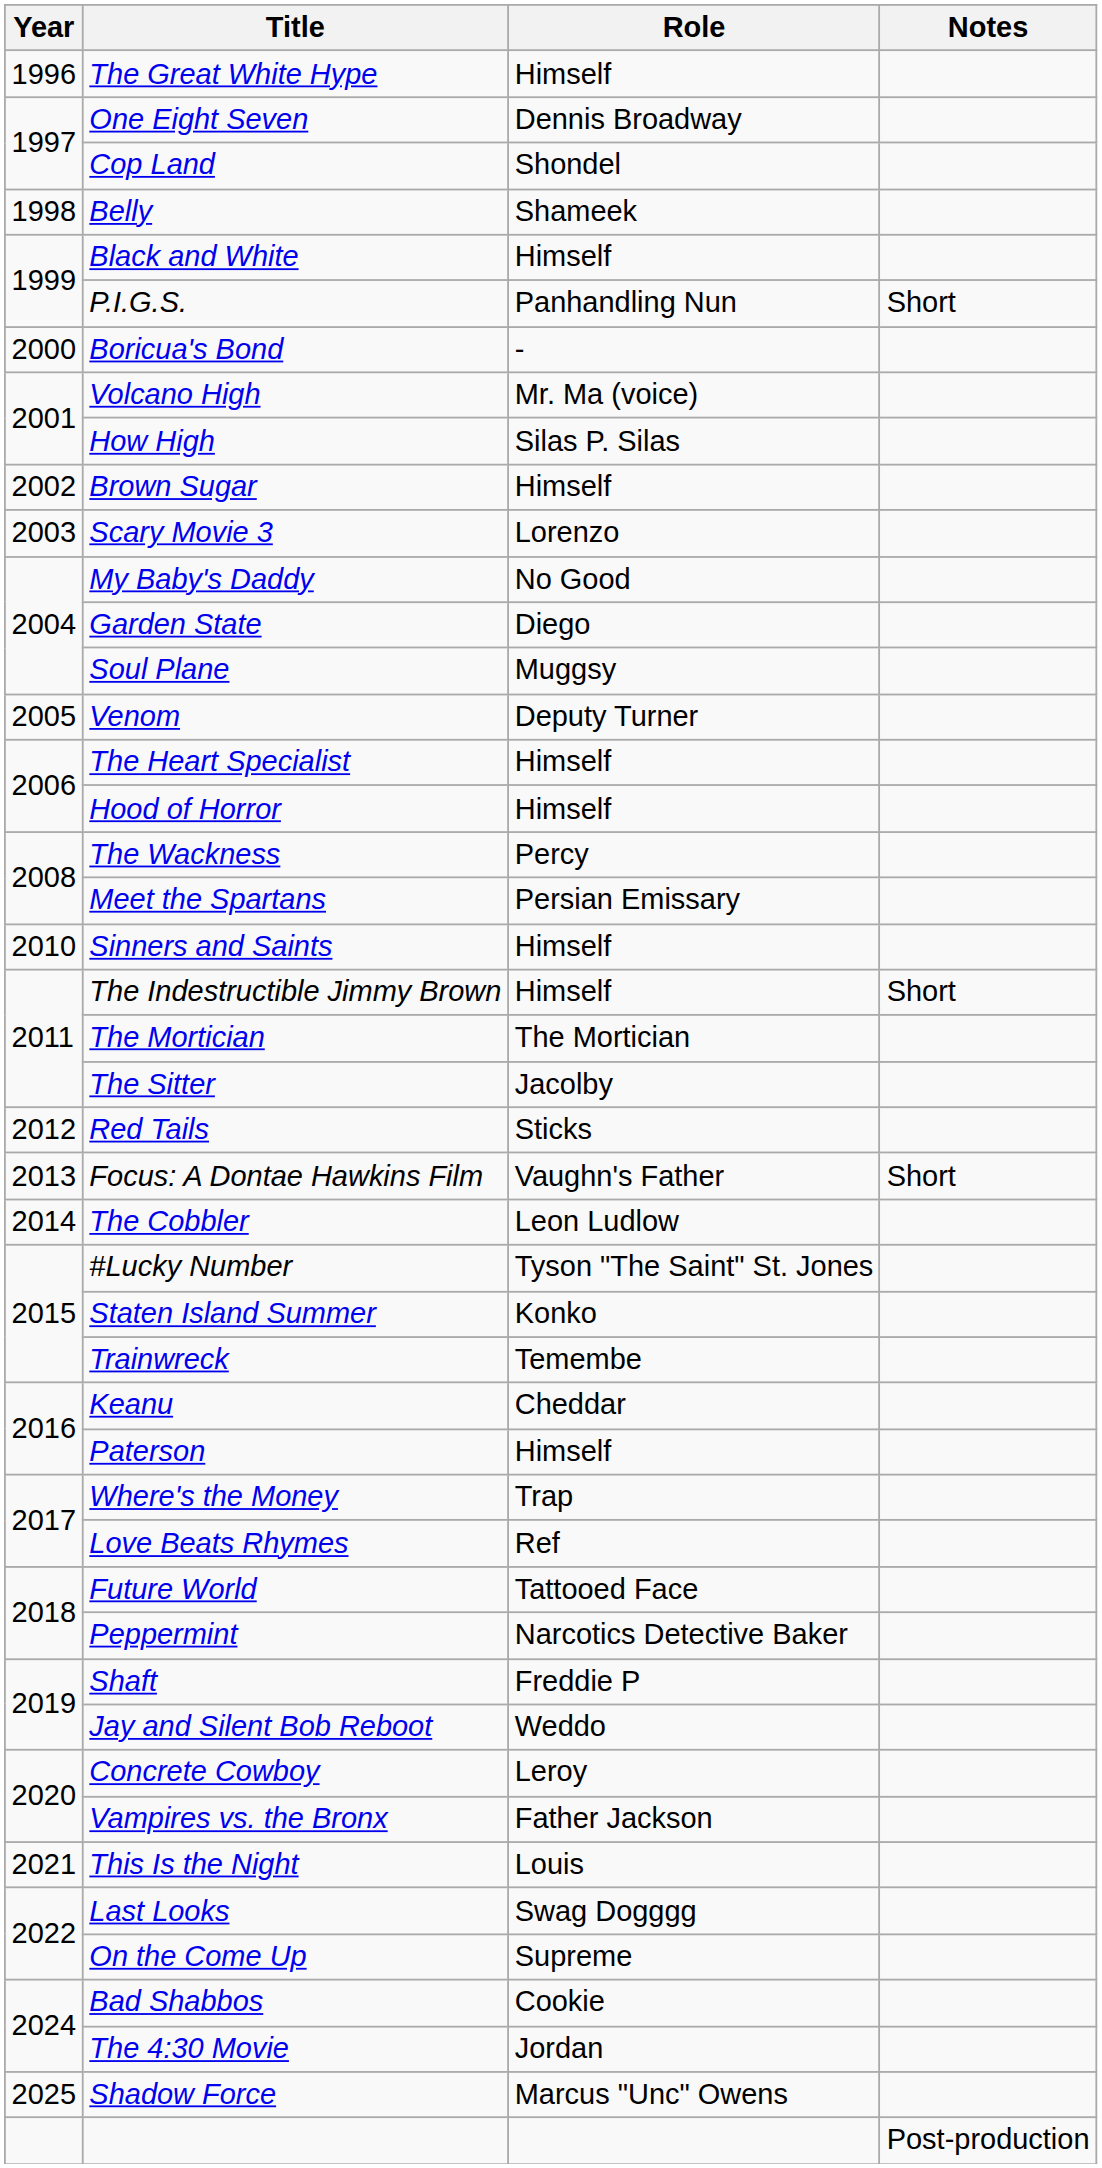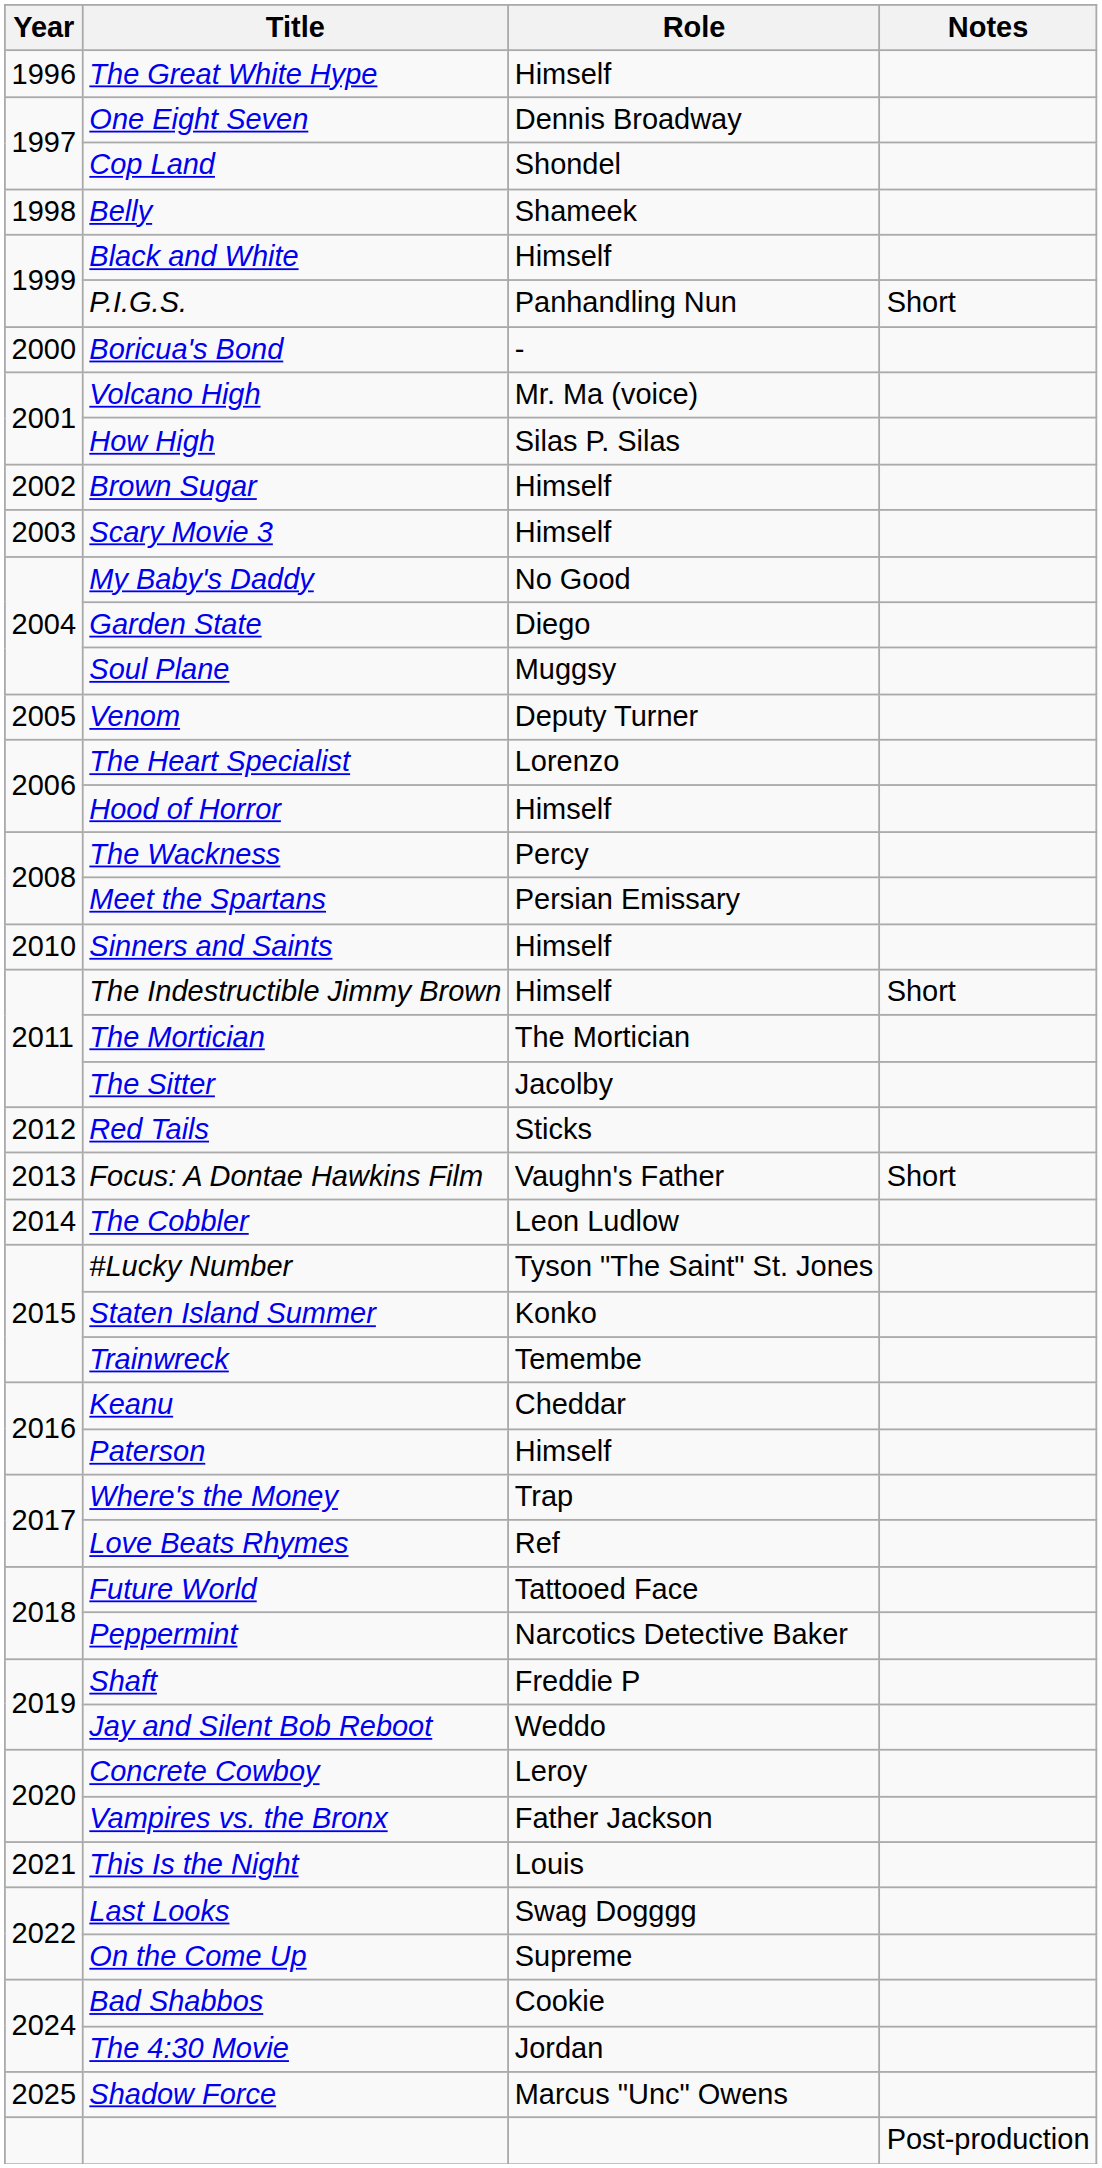 <table class="wikitable plainrowheaders sortable" style="margin-right: 0;">
 <tr>
 <th>Year</th>
 <th>Title</th>
 <th>Role</th>
 <th>Notes</th>
 </tr>
 <tr>
 <td>1996</td>
 <td><em><a href='#'>The Great White Hype</a></em></td>
 <td>Himself</td>
 <td></td>
 </tr>
 <tr>
 <td rowspan=2>1997</td>
 <td><em><a href='#'>One Eight Seven</a></em></td>
 <td>Dennis Broadway</td>
 <td></td>
 </tr>
 <tr>
 <td><em><a href='#'>Cop Land</a></em></td>
 <td>Shondel</td>
 <td></td>
 </tr>
 <tr>
 <td>1998</td>
 <td><em><a href='#'>Belly</a></em></td>
 <td>Shameek</td>
 <td></td>
 </tr>
 <tr>
 <td rowspan=2>1999</td>
 <td><em><a href='#'>Black and White</a></em></td>
 <td>Himself</td>
 <td></td>
 </tr>
 <tr>
 <td><em>P.I.G.S.</em></td>
 <td>Panhandling Nun</td>
 <td>Short</td>
 </tr>
 <tr>
 <td>2000</td>
 <td><em><a href='#'>Boricua's Bond</a></em></td>
 <td>-</td>
 <td></td>
 </tr>
 <tr>
 <td rowspan=2>2001</td>
 <td><em><a href='#'>Volcano High</a></em></td>
 <td>Mr. Ma (voice)</td>
 <td></td>
 </tr>
 <tr>
 <td><em><a href='#'>How High</a></em></td>
 <td>Silas P. Silas</td>
 <td></td>
 </tr>
 <tr>
 <td>2002</td>
 <td><em><a href='#'>Brown Sugar</a></em></td>
 <td>Himself</td>
 <td></td>
 </tr>
 <tr>
 <td>2003</td>
 <td><em><a href='#'>Scary Movie 3</a></em></td>
-<td>Lorenzo</td>
+<td>Himself</td>
 <td></td>
 </tr>
 <tr>
 <td rowspan=3>2004</td>
 <td><em><a href='#'>My Baby's Daddy</a></em></td>
 <td>No Good</td>
 <td></td>
 </tr>
 <tr>
 <td><em><a href='#'>Garden State</a></em></td>
 <td>Diego</td>
 <td></td>
 </tr>
 <tr>
 <td><em><a href='#'>Soul Plane</a></em></td>
 <td>Muggsy</td>
 <td></td>
 </tr>
 <tr>
 <td>2005</td>
 <td><em><a href='#'>Venom</a></em></td>
 <td>Deputy Turner</td>
 <td></td>
 </tr>
 <tr>
 <td rowspan=2>2006</td>
 <td><em><a href='#'>The Heart Specialist</a></em></td>
-<td>Himself</td>
+<td>Lorenzo</td>
 <td></td>
 </tr>
 <tr>
 <td><em><a href='#'>Hood of Horror</a></em></td>
 <td>Himself</td>
 <td></td>
 </tr>
 <tr>
 <td rowspan=2>2008</td>
 <td><em><a href='#'>The Wackness</a></em></td>
 <td>Percy</td>
 <td></td>
 </tr>
 <tr>
 <td><em><a href='#'>Meet the Spartans</a></em></td>
 <td>Persian Emissary</td>
 <td></td>
 </tr>
 <tr>
 <td>2010</td>
 <td><em><a href='#'>Sinners and Saints</a></em></td>
 <td>Himself</td>
 <td></td>
 </tr>
 <tr>
 <td rowspan=3>2011</td>
 <td><em>The Indestructible Jimmy Brown</em></td>
 <td>Himself</td>
 <td>Short</td>
 </tr>
 <tr>
 <td><em><a href='#'>The Mortician</a></em></td>
 <td>The Mortician</td>
 <td></td>
 </tr>
 <tr>
 <td><em><a href='#'>The Sitter</a></em></td>
 <td>Jacolby</td>
 <td></td>
 </tr>
 <tr>
 <td>2012</td>
 <td><em><a href='#'>Red Tails</a></em></td>
 <td>Sticks</td>
 <td></td>
 </tr>
 <tr>
 <td>2013</td>
 <td><em>Focus: A Dontae Hawkins Film</em></td>
 <td>Vaughn's Father</td>
 <td>Short</td>
 </tr>
 <tr>
 <td>2014</td>
 <td><em><a href='#'>The Cobbler</a></em></td>
 <td>Leon Ludlow</td>
 <td></td>
 </tr>
 <tr>
 <td rowspan=3>2015</td>
 <td><em>#Lucky Number</em></td>
 <td>Tyson "The Saint" St. Jones</td>
 <td></td>
 </tr>
 <tr>
 <td><em><a href='#'>Staten Island Summer</a></em></td>
 <td>Konko</td>
 <td></td>
 </tr>
 <tr>
 <td><em><a href='#'>Trainwreck</a></em></td>
 <td>Temembe</td>
 <td></td>
 </tr>
 <tr>
 <td rowspan=2>2016</td>
 <td><em><a href='#'>Keanu</a></em></td>
 <td>Cheddar</td>
 <td></td>
 </tr>
 <tr>
 <td><em><a href='#'>Paterson</a></em></td>
 <td>Himself</td>
 <td></td>
 </tr>
 <tr>
 <td rowspan=2>2017</td>
 <td><em><a href='#'>Where's the Money</a></em></td>
 <td>Trap</td>
 <td></td>
 </tr>
 <tr>
 <td><em><a href='#'>Love Beats Rhymes</a></em></td>
 <td>Ref</td>
 <td></td>
 </tr>
 <tr>
 <td rowspan=2>2018</td>
 <td><em><a href='#'>Future World</a></em></td>
 <td>Tattooed Face</td>
 <td></td>
 </tr>
 <tr>
 <td><em><a href='#'>Peppermint</a></em></td>
 <td>Narcotics Detective Baker</td>
 <td></td>
 </tr>
 <tr>
 <td rowspan=2>2019</td>
 <td><em><a href='#'>Shaft</a></em></td>
 <td>Freddie P</td>
 <td></td>
 </tr>
 <tr>
 <td><em><a href='#'>Jay and Silent Bob Reboot</a></em></td>
 <td>Weddo</td>
 <td></td>
 </tr>
 <tr>
 <td rowspan=2>2020</td>
 <td><em><a href='#'>Concrete Cowboy</a></em></td>
 <td>Leroy</td>
 <td></td>
 </tr>
 <tr>
 <td><em><a href='#'>Vampires vs. the Bronx</a></em></td>
 <td>Father Jackson</td>
 <td></td>
 </tr>
 <tr>
 <td>2021</td>
 <td><em><a href='#'>This Is the Night</a></em></td>
 <td>Louis</td>
 <td></td>
 </tr>
 <tr>
 <td rowspan=2>2022</td>
 <td><em><a href='#'>Last Looks</a></em></td>
 <td>Swag Dogggg</td>
 <td></td>
 </tr>
 <tr>
 <td><em><a href='#'>On the Come Up</a></em></td>
 <td>Supreme</td>
 <td></td>
 </tr>
 <tr>
 <td rowspan=2>2024</td>
 <td><em><a href='#'>Bad Shabbos</a></em></td>
 <td>Cookie</td>
 <td></td>
 </tr>
 <tr>
 <td><em><a href='#'>The 4:30 Movie</a></em></td>
 <td>Jordan</td>
 <td></td>
 </tr>
 <tr>
 <td>2025</td>
 <td><em><a href='#'>Shadow Force</a></em></td>
 <td>Marcus "Unc" Owens</td>
 <td></td>
 </tr>
 <tr>
 <td></td>
 <td></td>
 <td></td>
 <td>Post-production</td>
 </tr>
 </table>
